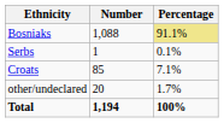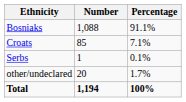 <table class="wikitable">
 <tr>
 <th width="100px">Ethnicity</th>
 <th width="80px">Number</th>
 <th width="80px">Percentage</th>
 </tr>
 <tr>
 <td><a href='#'>Bosniaks</a></td>
 <td>1,088</td>
-<td style="background: khaki;">91.1%</td>
+<td>91.1%</td>
+</tr>
+<tr>
+<td><a href='#'>Croats</a></td>
+<td>85</td>
+<td>7.1%</td>
 </tr>
 <tr>
 <td><a href='#'>Serbs</a></td>
 <td>1</td>
 <td>0.1%</td>
-</tr>
-<tr>
-<td><a href='#'>Croats</a></td>
-<td>85</td>
-<td>7.1%</td>
 </tr>
 <tr>
 <td>other/undeclared</td>
 <td>20</td>
 <td>1.7%</td>
 </tr>
 <tr>
 <td><strong>Total</strong></td>
 <td><strong>1,194</strong></td>
 <td><strong>100%</strong></td>
 </tr>
 </table>
